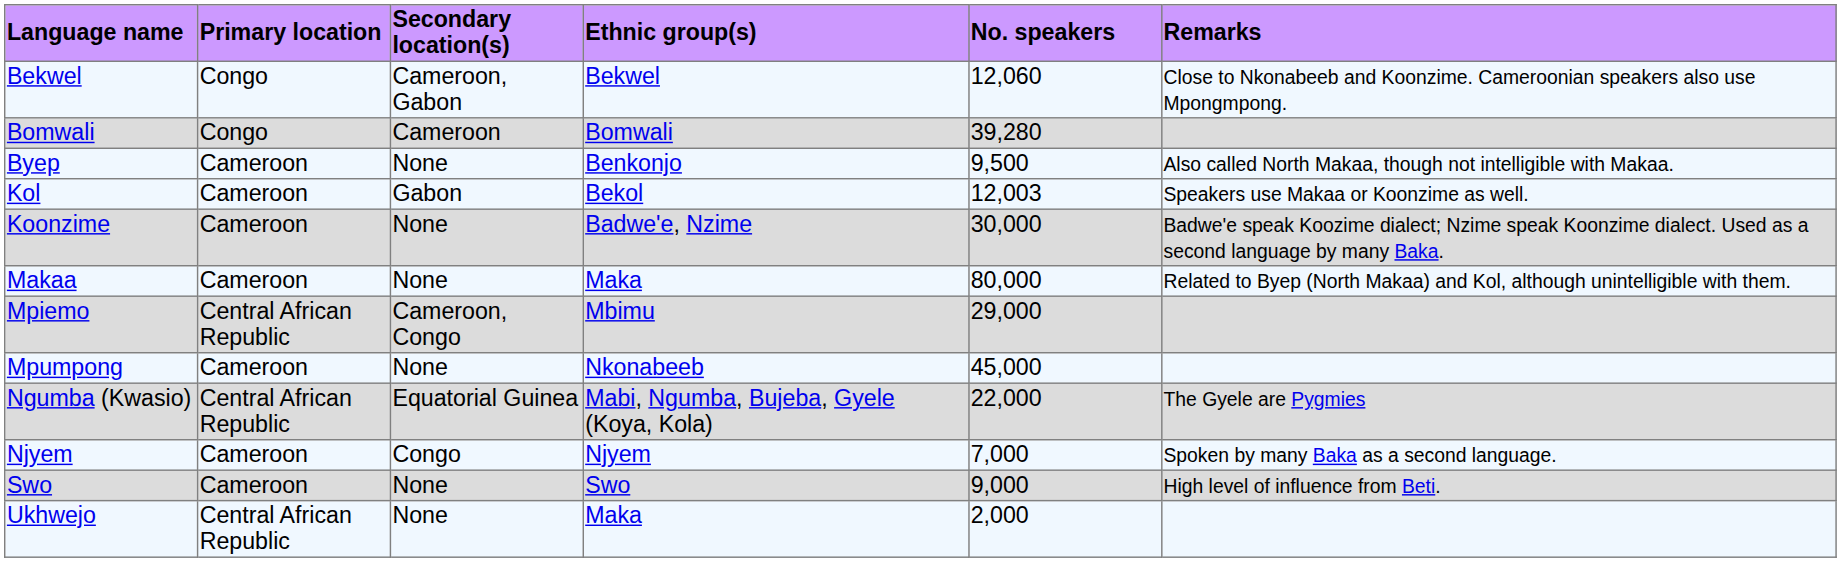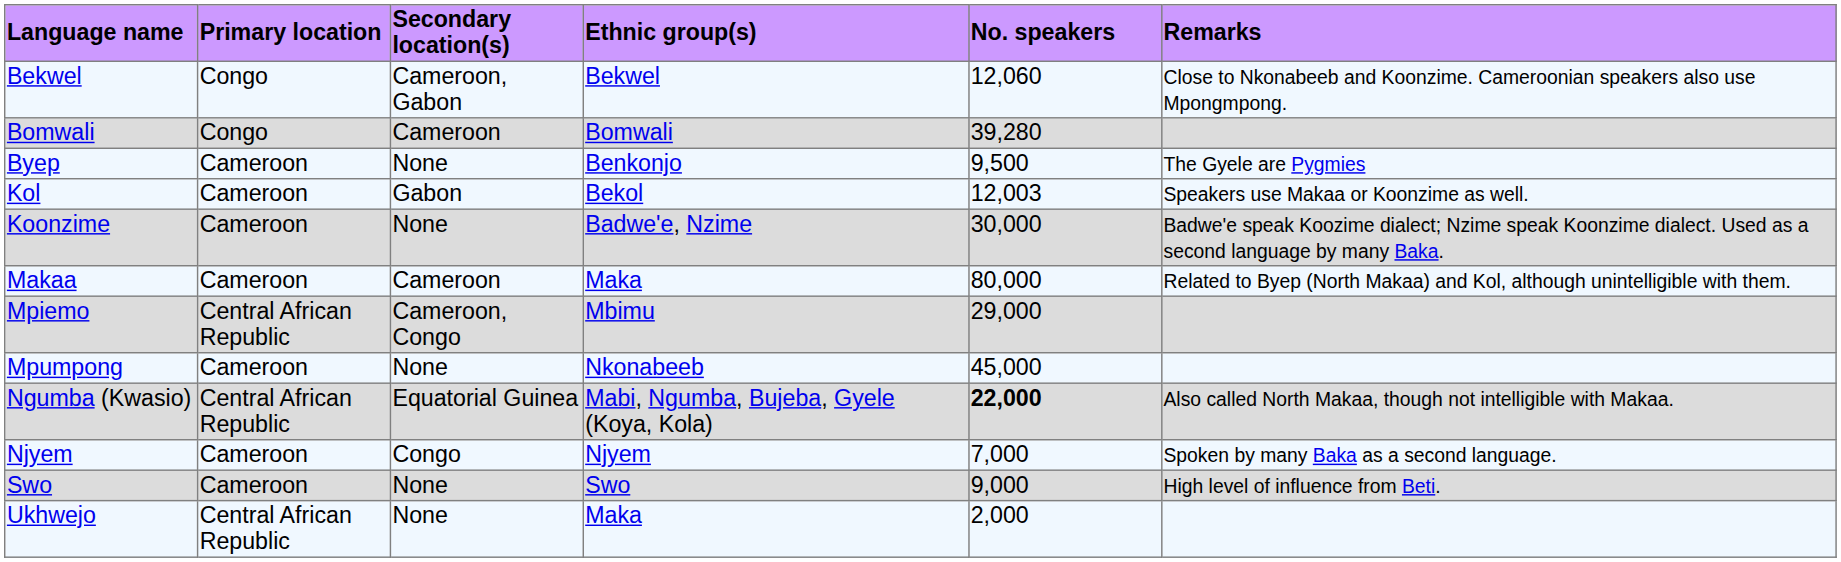 <table border=1 style="border-collapse: collapse">
 <tr align=left bgcolor="#CC99FF">
 <th width="10%">Language name</th>
 <th width="10%">Primary location</th>
 <th width="10%">Secondary location(s)</th>
 <th width="20%">Ethnic group(s)</th>
 <th width="10%">No. speakers</th>
 <th width="35%">Remarks</th>
 </tr>
 <tr valign=top bgcolor="#F0F8FF">
 <td><a href='#'>Bekwel</a></td>
 <td>Congo</td>
 <td>Cameroon, Gabon</td>
 <td><a href='#'>Bekwel</a></td>
 <td>12,060</td>
 <td><small>Close to Nkonabeeb and Koonzime. Cameroonian speakers also use Mpongmpong.</small></td>
 </tr>
 <tr valign=top bgcolor="#DCDCDC">
 <td><a href='#'>Bomwali</a></td>
 <td>Congo</td>
 <td>Cameroon</td>
 <td><a href='#'>Bomwali</a></td>
 <td>39,280</td>
 <td></td>
 </tr>
 <tr valign=top bgcolor="#F0F8FF">
 <td><a href='#'>Byep</a></td>
 <td>Cameroon</td>
 <td>None</td>
 <td><a href='#'>Benkonjo</a></td>
 <td>9,500</td>
-<td><small>Also called North Makaa, though not intelligible with Makaa.</small></td>
+<td><small>The Gyele are <a href='#'>Pygmies</a></small></td>
 </tr>
 <tr valign=top bgcolor="#F0F8FF">
 <td><a href='#'>Kol</a></td>
 <td>Cameroon</td>
 <td>Gabon</td>
 <td><a href='#'>Bekol</a></td>
 <td>12,003</td>
 <td><small>Speakers use Makaa or Koonzime as well.</small></td>
 </tr>
 <tr valign=top bgcolor="#DCDCDC">
 <td><a href='#'>Koonzime</a></td>
 <td>Cameroon</td>
 <td>None</td>
 <td><a href='#'>Badwe'e</a>, <a href='#'>Nzime</a></td>
 <td>30,000</td>
 <td><small>Badwe'e speak Koozime dialect; Nzime speak Koonzime dialect. Used as a second language by many <a href='#'>Baka</a>.</small></td>
 </tr>
 <tr valign=top bgcolor="#F0F8FF">
 <td><a href='#'>Makaa</a></td>
 <td>Cameroon</td>
-<td>None</td>
+<td>Cameroon</td>
 <td><a href='#'>Maka</a></td>
 <td>80,000</td>
 <td><small>Related to Byep (North Makaa) and Kol, although unintelligible with them.</small></td>
 </tr>
 <tr valign=top bgcolor="#DCDCDC">
 <td><a href='#'>Mpiemo</a></td>
 <td>Central African Republic</td>
 <td>Cameroon, Congo</td>
 <td><a href='#'>Mbimu</a></td>
 <td>29,000</td>
 <td></td>
 </tr>
 <tr valign=top bgcolor="#F0F8FF">
 <td><a href='#'>Mpumpong</a></td>
 <td>Cameroon</td>
 <td>None</td>
 <td><a href='#'>Nkonabeeb</a></td>
 <td>45,000</td>
 <td></td>
 </tr>
 <tr valign=top bgcolor="#DCDCDC">
 <td><a href='#'>Ngumba</a> (Kwasio)</td>
 <td>Central African Republic</td>
 <td>Equatorial Guinea</td>
 <td><a href='#'>Mabi</a>, <a href='#'>Ngumba</a>, <a href='#'>Bujeba</a>, <a href='#'>Gyele</a> (Koya, Kola)</td>
-<td>22,000</td>
-<td><small>The Gyele are <a href='#'>Pygmies</a></small></td>
+<td><strong>22,000</strong></td>
+<td><small>Also called North Makaa, though not intelligible with Makaa.</small></td>
 </tr>
 <tr valign=top bgcolor="#F0F8FF">
 <td><a href='#'>Njyem</a></td>
 <td>Cameroon</td>
 <td>Congo</td>
 <td><a href='#'>Njyem</a></td>
 <td>7,000</td>
 <td><small>Spoken by many <a href='#'>Baka</a> as a second language.</small></td>
 </tr>
 <tr valign=top bgcolor="#DCDCDC">
 <td><a href='#'>Swo</a></td>
 <td>Cameroon</td>
 <td>None</td>
 <td><a href='#'>Swo</a></td>
 <td>9,000</td>
 <td><small>High level of influence from <a href='#'>Beti</a>.</small></td>
 </tr>
 <tr valign=top bgcolor="#F0F8FF">
 <td><a href='#'>Ukhwejo</a></td>
 <td>Central African Republic</td>
 <td>None</td>
 <td><a href='#'>Maka</a></td>
 <td>2,000</td>
 <td></td>
 </tr>
 </table>
